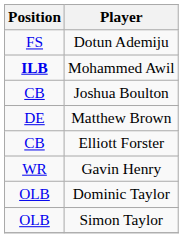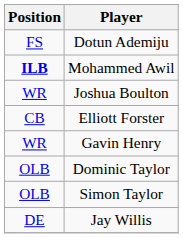 <table class="wikitable" style="font-size: 95%; text-align: center;">
 <tr>
 <th>Position</th>
 <th>Player</th>
 </tr>
 <tr>
 <td><a href='#'>FS</a></td>
 <td>Dotun Ademiju</td>
 </tr>
 <tr>
 <td><strong><a href='#'>ILB</a></strong></td>
 <td>Mohammed Awil</td>
 </tr>
 <tr>
-<td><a href='#'>CB</a></td>
+<td><a href='#'>WR</a></td>
 <td>Joshua Boulton</td>
-</tr>
-<tr>
-<td><a href='#'>DE</a></td>
-<td>Matthew Brown</td>
 </tr>
 <tr>
 <td><a href='#'>CB</a></td>
 <td>Elliott Forster</td>
 </tr>
 <tr>
 <td><a href='#'>WR</a></td>
 <td>Gavin Henry</td>
 </tr>
 <tr>
 <td><a href='#'>OLB</a></td>
 <td>Dominic Taylor</td>
 </tr>
 <tr>
 <td><a href='#'>OLB</a></td>
 <td>Simon Taylor</td>
 </tr>
 <tr>
+<td><a href='#'>DE</a></td>
+<td>Jay Willis</td>
+</tr>
+<tr>
 </tr>
 </table>
